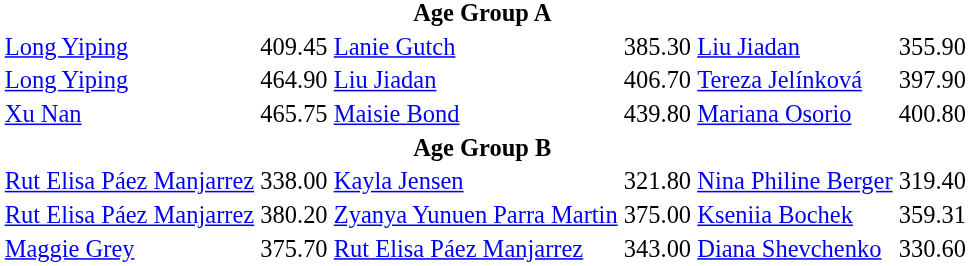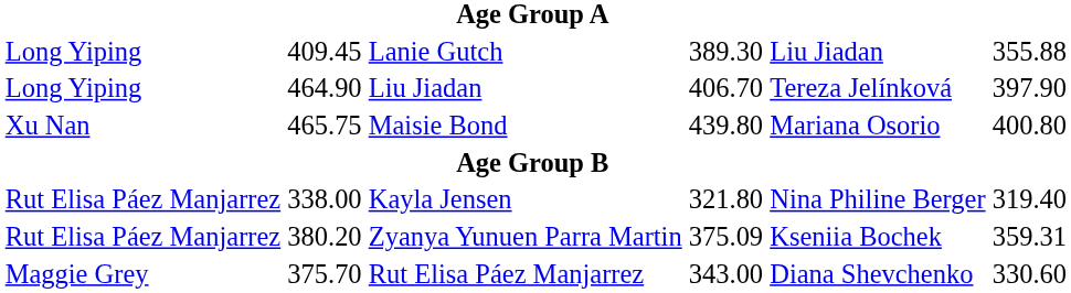 <table>
 <tr>
 <th colspan=7>Age Group A</th>
 </tr>
 <tr>
 <td></td>
 <td><a href='#'>Long Yiping</a><br></td>
 <td>409.45</td>
 <td><a href='#'>Lanie Gutch</a><br></td>
-<td>385.30</td>
+<td>389.30</td>
 <td><a href='#'>Liu Jiadan</a><br></td>
-<td>355.90</td>
+<td>355.88</td>
 </tr>
 <tr>
 <td></td>
 <td><a href='#'>Long Yiping</a><br></td>
 <td>464.90</td>
 <td><a href='#'>Liu Jiadan</a><br></td>
 <td>406.70</td>
 <td><a href='#'>Tereza Jelínková</a><br></td>
 <td>397.90</td>
 </tr>
 <tr>
 <td></td>
 <td><a href='#'>Xu Nan</a><br></td>
 <td>465.75</td>
 <td><a href='#'>Maisie Bond</a><br></td>
 <td>439.80</td>
 <td><a href='#'>Mariana Osorio</a><br></td>
 <td>400.80</td>
 </tr>
 <tr>
 <th colspan=7>Age Group B</th>
 </tr>
 <tr>
 <td></td>
 <td><a href='#'>Rut Elisa Páez Manjarrez</a><br></td>
 <td>338.00</td>
 <td><a href='#'>Kayla Jensen</a><br></td>
 <td>321.80</td>
 <td><a href='#'>Nina Philine Berger</a><br></td>
 <td>319.40</td>
 </tr>
 <tr>
 <td></td>
 <td><a href='#'>Rut Elisa Páez Manjarrez</a><br></td>
 <td>380.20</td>
 <td><a href='#'>Zyanya Yunuen Parra Martin</a><br></td>
-<td>375.00</td>
+<td>375.09</td>
 <td><a href='#'>Kseniia Bochek</a><br></td>
 <td>359.31</td>
 </tr>
 <tr>
 <td></td>
 <td><a href='#'>Maggie Grey</a><br></td>
 <td>375.70</td>
 <td><a href='#'>Rut Elisa Páez Manjarrez</a><br></td>
 <td>343.00</td>
 <td><a href='#'>Diana Shevchenko</a><br></td>
 <td>330.60</td>
 </tr>
 </table>
